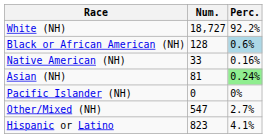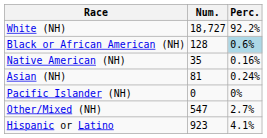 <table class="wikitable">
 <tr>
 <th>Race</th>
 <th>Num.</th>
 <th>Perc.</th>
 </tr>
 <tr>
 <td><a href='#'>White</a> (NH)</td>
 <td>18,727</td>
 <td>92.2%</td>
 </tr>
 <tr>
 <td><a href='#'>Black or African American</a> (NH)</td>
 <td>128</td>
 <td style="background: lightblue;">0.6%</td>
 </tr>
 <tr>
 <td><a href='#'>Native American</a> (NH)</td>
-<td>33</td>
+<td>35</td>
 <td>0.16%</td>
 </tr>
 <tr>
 <td><a href='#'>Asian</a> (NH)</td>
 <td>81</td>
-<td style="background: lightgreen;">0.24%</td>
+<td>0.24%</td>
 </tr>
 <tr>
 <td><a href='#'>Pacific Islander</a> (NH)</td>
 <td>0</td>
 <td>0%</td>
 </tr>
 <tr>
 <td><a href='#'>Other/Mixed</a> (NH)</td>
 <td>547</td>
 <td>2.7%</td>
 </tr>
 <tr>
 <td><a href='#'>Hispanic</a> or <a href='#'>Latino</a></td>
-<td>823</td>
+<td>923</td>
 <td>4.1%</td>
 </tr>
 </table>
